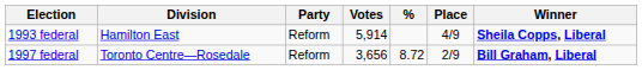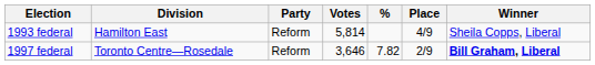 <table class="wikitable" width="800">
 <tr>
 <th align="left">Election</th>
 <th align="left">Division</th>
 <th align="left">Party</th>
 <th align="right">Votes</th>
 <th align="right">%</th>
 <th align="center">Place</th>
 <th align="center">Winner</th>
 </tr>
 <tr>
 <td align="left"><a href='#'>1993 federal</a></td>
 <td align="left"><a href='#'>Hamilton East</a></td>
 <td align="left">Reform</td>
-<td align="right">5,914</td>
+<td align="right">5,814</td>
 <td align="right"></td>
 <td align="center">4/9</td>
-<td align="left"><strong><a href='#'>Sheila Copps</a>, <a href='#'>Liberal</a></strong></td>
+<td align="left"><a href='#'>Sheila Copps</a>, <a href='#'>Liberal</a></td>
 </tr>
 <tr>
 <td align="left"><a href='#'>1997 federal</a></td>
 <td align="left"><a href='#'>Toronto Centre—Rosedale</a></td>
 <td align="left">Reform</td>
-<td align="right">3,656</td>
-<td align="right">8.72</td>
+<td align="right">3,646</td>
+<td align="right">7.82</td>
 <td align="center">2/9</td>
 <td align="left"><strong><a href='#'>Bill Graham</a>, <a href='#'>Liberal</a></strong></td>
 </tr>
 </table>
